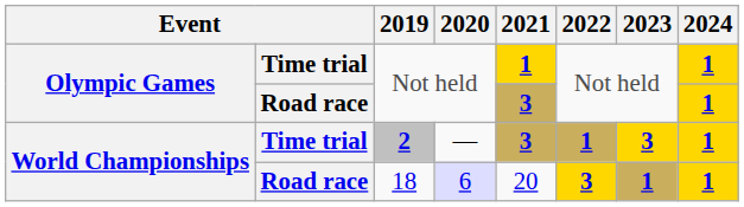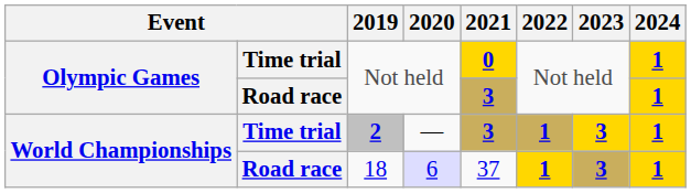 <table class="wikitable plainrowheaders">
 <tr>
 <th scope="col" colspan=2>Event</th>
 <th scope="col">2019</th>
 <th scope="col">2020</th>
 <th scope="col">2021</th>
 <th scope="col">2022</th>
 <th scope="col">2023</th>
 <th scope="col">2024</th>
 </tr>
 <tr style="text-align:center;">
 <th scope="row" rowspan=2> <a href='#'>Olympic Games</a></th>
 <th scope="row">Time trial</th>
 <td style="color:#4d4d4d;" rowspan=2 colspan=2>Not held</td>
-<td style="background:gold;"><a href='#'><strong>1</strong></a></td>
+<td style="background:gold;"><a href='#'><strong>0</strong></a></td>
 <td style="color:#4d4d4d;" rowspan=2 colspan=2>Not held</td>
 <td style="background:gold;"><a href='#'><strong>1</strong></a></td>
 </tr>
 <tr style="text-align:center;">
 <th scope="row">Road race</th>
 <td style="background:#C9AE5D;"><a href='#'><strong>3</strong></a></td>
 <td style="background:gold;"><a href='#'><strong>1</strong></a></td>
 </tr>
 <tr style="text-align:center;">
 <th scope="row" rowspan=2> <a href='#'>World Championships</a></th>
 <th scope="row"><a href='#'>Time trial</a></th>
 <td style="background:silver;"><a href='#'><strong>2</strong></a></td>
 <td>—</td>
 <td style="background:#C9AE5D;"><a href='#'><strong>3</strong></a></td>
 <td style="background:#C9AE5D;"><a href='#'><strong>1</strong></a></td>
 <td style="background:gold;"><a href='#'><strong>3</strong></a></td>
 <td style="background:gold;"><a href='#'><strong>1</strong></a></td>
 </tr>
 <tr style="text-align:center;">
 <th scope="row"><a href='#'>Road race</a></th>
 <td><a href='#'>18</a></td>
 <td style="background:#ddf"><a href='#'>6</a></td>
-<td><a href='#'>20</a></td>
-<td style="background:gold;"><a href='#'><strong>3</strong></a></td>
-<td style="background:#C9AE5D;"><a href='#'><strong>1</strong></a></td>
+<td><a href='#'>37</a></td>
+<td style="background:gold;"><a href='#'><strong>1</strong></a></td>
+<td style="background:#C9AE5D;"><a href='#'><strong>3</strong></a></td>
 <td style="background:gold;"><a href='#'><strong>1</strong></a></td>
 </tr>
 </table>
